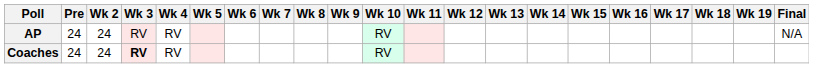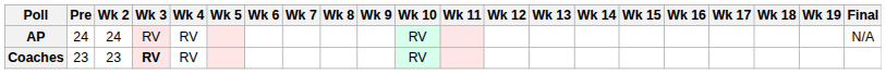 <table class="wikitable" style="white-space:nowrap;text-align:center;">
 <tr>
 <th>Poll</th>
 <th>Pre</th>
 <th>Wk 2</th>
 <th>Wk 3</th>
 <th>Wk 4</th>
 <th>Wk 5</th>
 <th>Wk 6</th>
 <th>Wk 7</th>
 <th>Wk 8</th>
 <th>Wk 9</th>
 <th>Wk 10</th>
 <th>Wk 11</th>
 <th>Wk 12</th>
 <th>Wk 13</th>
 <th>Wk 14</th>
 <th>Wk 15</th>
 <th>Wk 16</th>
 <th>Wk 17</th>
 <th>Wk 18</th>
 <th>Wk 19</th>
 <th>Final</th>
 </tr>
 <tr>
 <th>AP</th>
 <td style="background:#FFF;">24</td>
 <td style="background:#FFF;">24</td>
 <td style="background:#FFE6E6;">RV</td>
 <td style="background:#FFF;">RV</td>
 <td style="background:#FFE6E6;"></td>
 <td style="background:#FFF;"></td>
 <td style="background:#FFF;"></td>
 <td style="background:#FFF;"></td>
 <td style="background:#FFF;"></td>
 <td style="background:#D8FFEB;">RV</td>
 <td style="background:#FFE6E6;"></td>
 <td style="background:#FFF;"></td>
 <td style="background:#FFF;"></td>
 <td style="background:#FFF;"></td>
 <td style="background:#FFF;"></td>
 <td style="background:#FFF;"></td>
 <td style="background:#FFF;"></td>
 <td style="background:#FFF;"></td>
 <td style="background:#FFF;"></td>
 <td style="background:#FFF;">N/A</td>
 </tr>
 <tr>
 <th>Coaches</th>
-<td style="background:#FFF;">24</td>
-<td style="background:#FFF;">24</td>
+<td style="background:#FFF;">23</td>
+<td style="background:#FFF;">23</td>
 <td style="background:#FFE6E6;"><strong>RV</strong></td>
 <td style="background:#FFF;">RV</td>
 <td style="background:#FFE6E6;"></td>
 <td style="background:#FFF;"></td>
 <td style="background:#FFF;"></td>
 <td style="background:#FFF;"></td>
 <td style="background:#FFF;"></td>
 <td style="background:#D8FFEB;">RV</td>
 <td style="background:#FFE6E6;"></td>
 <td style="background:#FFF;"></td>
 <td style="background:#FFF;"></td>
 <td style="background:#FFF;"></td>
 <td style="background:#FFF;"></td>
 <td style="background:#FFF;"></td>
 <td style="background:#FFF;"></td>
 <td style="background:#FFF;"></td>
 <td style="background:#FFF;"></td>
 <td style="background:#FFF;"></td>
 </tr>
 </table>
